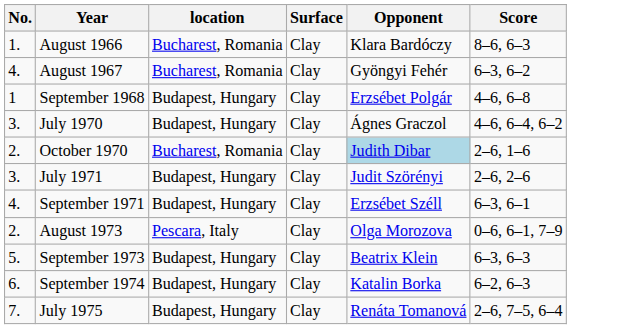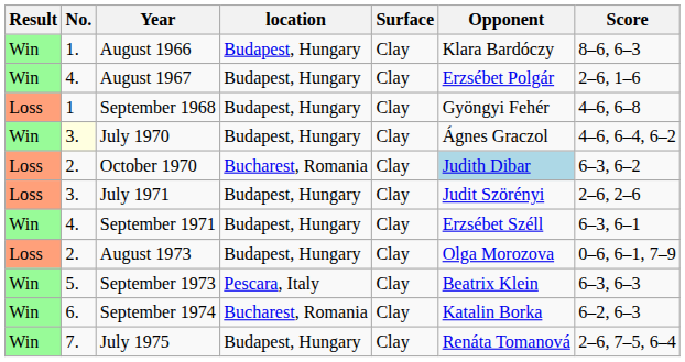 <table class="sortable wikitable" style="font-size:95%">
 <tr>
+<th>Result</th>
 <th>No.</th>
 <th>Year</th>
 <th>location</th>
 <th>Surface</th>
 <th>Opponent</th>
 <th>Score</th>
 </tr>
 <tr>
+<td style="background:#98fb98;">Win</td>
 <td>1.</td>
 <td>August 1966</td>
-<td><a href='#'>Bucharest</a>, Romania</td>
+<td><a href='#'>Budapest</a>, Hungary</td>
 <td>Clay</td>
 <td> Klara Bardóczy</td>
 <td>8–6, 6–3</td>
 </tr>
 <tr>
+<td style="background:#98fb98;">Win</td>
 <td>4.</td>
 <td>August 1967</td>
-<td><a href='#'>Bucharest</a>, Romania</td>
+<td>Budapest, Hungary</td>
 <td>Clay</td>
-<td> Gyöngyi Fehér</td>
-<td>6–3, 6–2</td>
+<td> <a href='#'>Erzsébet Polgár</a></td>
+<td>2–6, 1–6</td>
 </tr>
 <tr>
+<td style="background:#ffa07a;">Loss</td>
 <td>1</td>
 <td>September 1968</td>
 <td>Budapest, Hungary</td>
 <td>Clay</td>
-<td> <a href='#'>Erzsébet Polgár</a></td>
+<td> Gyöngyi Fehér</td>
 <td>4–6, 6–8</td>
 </tr>
 <tr>
-<td>3.</td>
+<td style="background:#98fb98;">Win</td>
+<td style="background: lightyellow;">3.</td>
 <td>July 1970</td>
 <td>Budapest, Hungary</td>
 <td>Clay</td>
 <td> Ágnes Graczol</td>
 <td>4–6, 6–4, 6–2</td>
 </tr>
 <tr>
+<td style="background:#ffa07a;">Loss</td>
 <td>2.</td>
 <td>October 1970</td>
 <td><a href='#'>Bucharest</a>, Romania</td>
 <td>Clay</td>
 <td style="background: lightblue;"> <a href='#'>Judith Dibar</a></td>
-<td>2–6, 1–6</td>
+<td>6–3, 6–2</td>
 </tr>
 <tr>
+<td style="background:#ffa07a;">Loss</td>
 <td>3.</td>
 <td>July 1971</td>
 <td>Budapest, Hungary</td>
 <td>Clay</td>
 <td> <a href='#'>Judit Szörényi</a></td>
 <td>2–6, 2–6</td>
 </tr>
 <tr>
+<td style="background:#98fb98;">Win</td>
 <td>4.</td>
 <td>September 1971</td>
 <td>Budapest, Hungary</td>
 <td>Clay</td>
 <td> <a href='#'>Erzsébet Széll</a></td>
 <td>6–3, 6–1</td>
 </tr>
 <tr>
+<td style="background:#ffa07a;">Loss</td>
 <td>2.</td>
 <td>August 1973</td>
-<td><a href='#'>Pescara</a>, Italy</td>
+<td>Budapest, Hungary</td>
 <td>Clay</td>
 <td> <a href='#'>Olga Morozova</a></td>
 <td>0–6, 6–1, 7–9</td>
 </tr>
 <tr>
+<td style="background:#98fb98;">Win</td>
 <td>5.</td>
 <td>September 1973</td>
-<td>Budapest, Hungary</td>
+<td><a href='#'>Pescara</a>, Italy</td>
 <td>Clay</td>
 <td> <a href='#'>Beatrix Klein</a></td>
 <td>6–3, 6–3</td>
 </tr>
 <tr>
+<td style="background:#98fb98;">Win</td>
 <td>6.</td>
 <td>September 1974</td>
-<td>Budapest, Hungary</td>
+<td><a href='#'>Bucharest</a>, Romania</td>
 <td>Clay</td>
 <td> <a href='#'>Katalin Borka</a></td>
 <td>6–2, 6–3</td>
 </tr>
 <tr>
+<td style="background:#98fb98;">Win</td>
 <td>7.</td>
 <td>July 1975</td>
 <td>Budapest, Hungary</td>
 <td>Clay</td>
 <td> <a href='#'>Renáta Tomanová</a></td>
 <td>2–6, 7–5, 6–4</td>
 </tr>
 </table>
